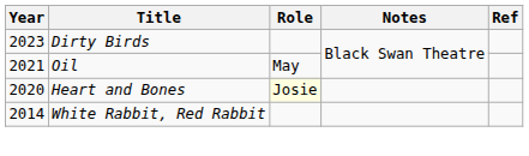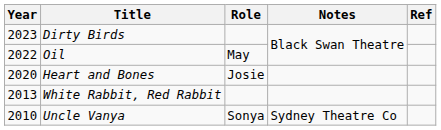 <table class="wikitable sortable">
 <tr>
 <th>Year</th>
 <th>Title</th>
 <th>Role</th>
 <th>Notes</th>
 <th>Ref</th>
 </tr>
 <tr>
 <td>2023</td>
 <td><em>Dirty Birds</em></td>
 <td></td>
 <td rowspan="2">Black Swan Theatre</td>
 <td></td>
 </tr>
 <tr>
-<td>2021</td>
+<td>2022</td>
 <td><em>Oil</em></td>
 <td>May</td>
 <td></td>
 </tr>
 <tr>
 <td>2020</td>
 <td><em>Heart and Bones</em></td>
-<td style="background: lightyellow;">Josie</td>
+<td>Josie</td>
 <td></td>
 <td></td>
 </tr>
 <tr>
-<td>2014</td>
+<td>2013</td>
 <td><em>White Rabbit, Red Rabbit</em></td>
 <td></td>
 <td></td>
 <td></td>
 </tr>
+<tr>
+<td>2010</td>
+<td><em>Uncle Vanya</em></td>
+<td>Sonya</td>
+<td>Sydney Theatre Co</td>
+<td></td>
+</tr>
 </table>
